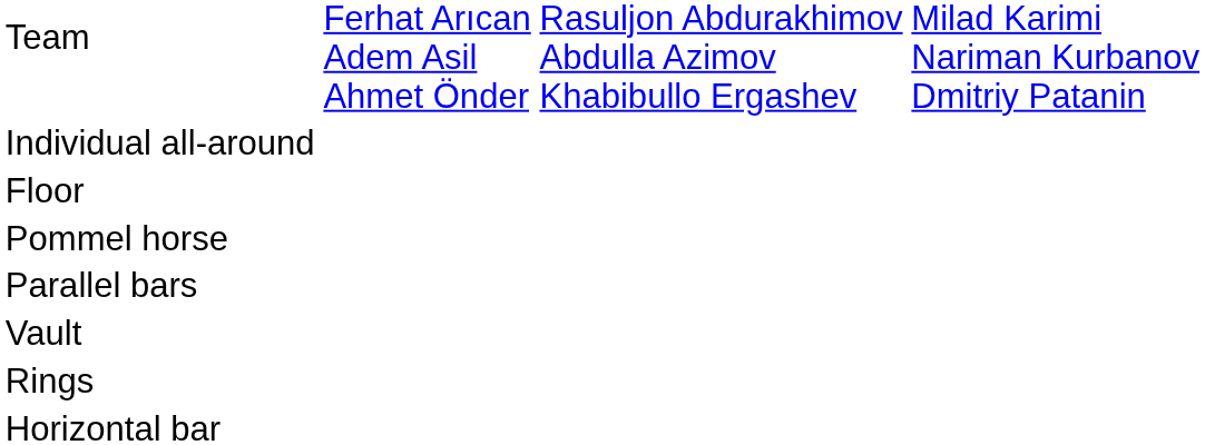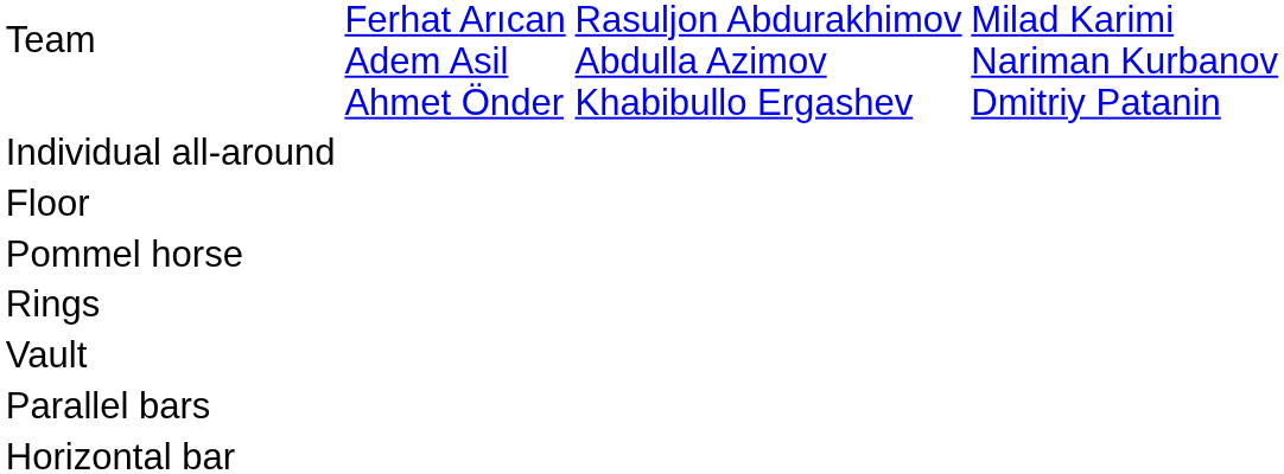 <table>
 <tr>
 <td>Team</td>
 <td><br><a href='#'>Ferhat Arıcan</a><br><a href='#'>Adem Asil</a><br><a href='#'>Ahmet Önder</a></td>
 <td><br><a href='#'>Rasuljon Abdurakhimov</a><br><a href='#'>Abdulla Azimov</a><br><a href='#'>Khabibullo Ergashev</a></td>
 <td><br><a href='#'>Milad Karimi</a><br><a href='#'>Nariman Kurbanov</a><br><a href='#'>Dmitriy Patanin</a></td>
 </tr>
 <tr>
 <td>Individual all-around</td>
 <td></td>
 <td></td>
 <td></td>
 </tr>
 <tr>
 <td>Floor</td>
 <td></td>
 <td></td>
 <td></td>
 </tr>
 <tr>
 <td>Pommel horse</td>
 <td></td>
 <td></td>
 <td></td>
 </tr>
 <tr>
-<td>Parallel bars</td>
+<td>Rings</td>
 <td></td>
 <td></td>
 <td></td>
 </tr>
 <tr>
 <td>Vault</td>
 <td></td>
 <td></td>
 <td></td>
 </tr>
 <tr>
-<td>Rings</td>
+<td>Parallel bars</td>
 <td></td>
 <td></td>
 <td></td>
 </tr>
 <tr>
 <td>Horizontal bar</td>
 <td></td>
 <td></td>
 <td></td>
 </tr>
 </table>
